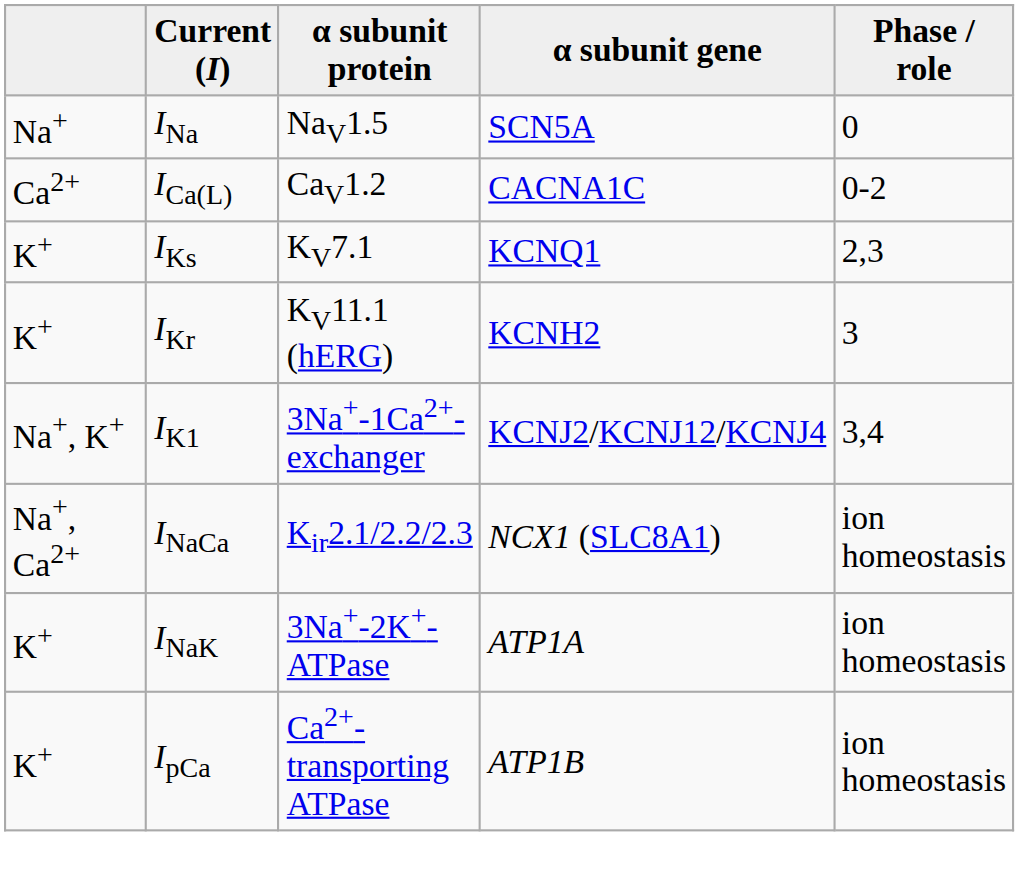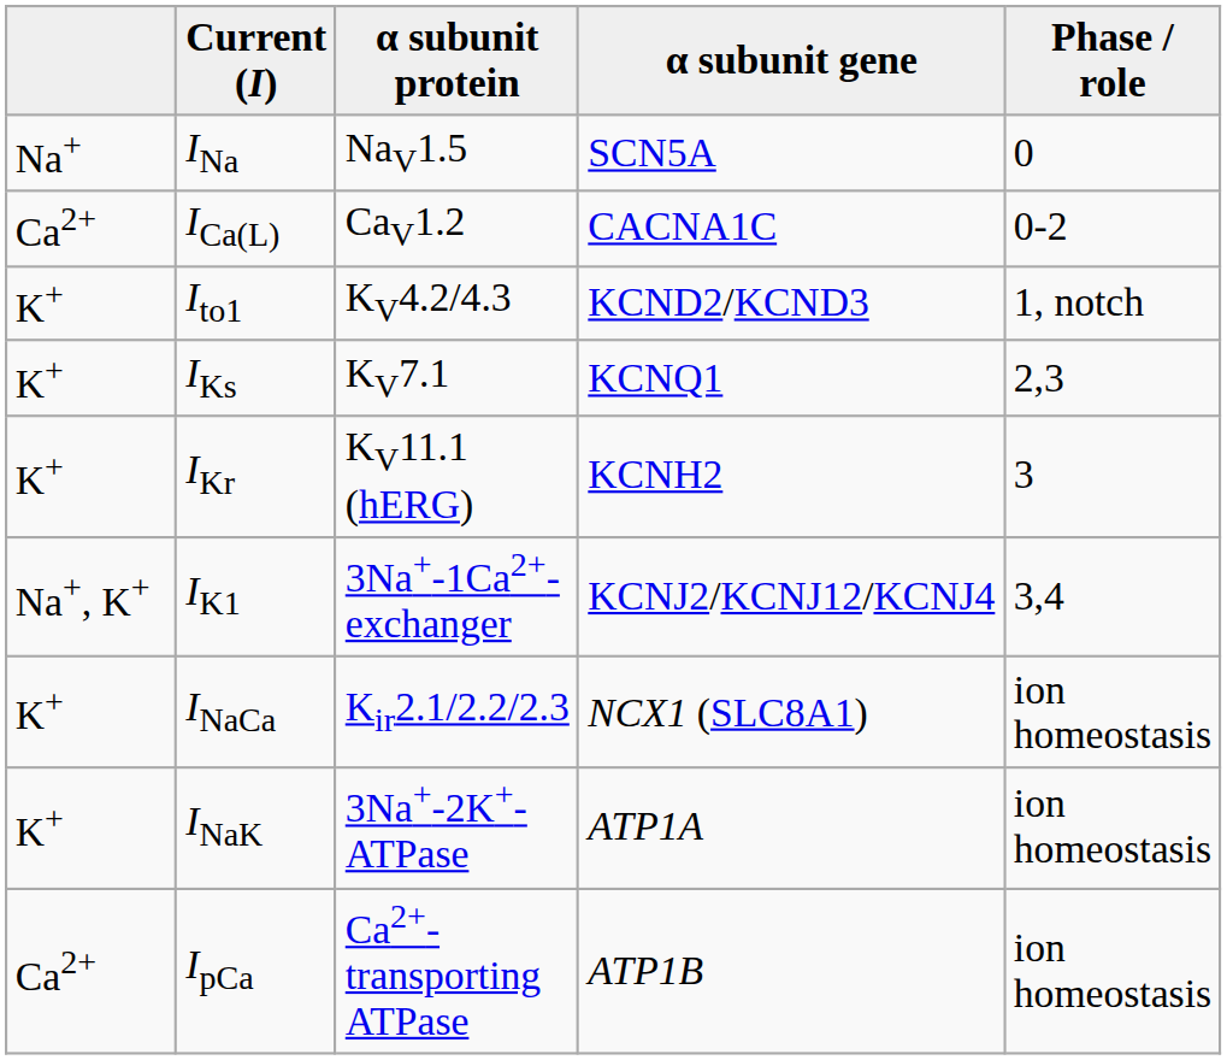 <table class="wikitable" align="center">
 <tr -->
 <th width="60" style="background:#efefef;"></th>
 <th width="30" style="background:#efefef;">Current (<em>I</em>)</th>
 <th width="50" style="background:#efefef;">α subunit protein</th>
 <th width="60" style="background:#efefef;">α subunit gene</th>
 <th width="50" style="background:#efefef;">Phase / role</th>
 </tr>
 <tr -->
 <td>Na<sup>+</sup></td>
 <td><em>I</em><sub>Na</sub></td>
 <td>Na<sub>V</sub>1.5</td>
 <td><a href='#'>SCN5A</a></td>
 <td>0</td>
 </tr>
 <tr -->
 <td>Ca<sup>2+</sup></td>
 <td><em>I</em><sub>Ca(L)</sub></td>
 <td>Ca<sub>V</sub>1.2</td>
 <td><a href='#'>CACNA1C</a></td>
 <td>0-2</td>
 </tr>
 <tr -->
 <td>K<sup>+</sup></td>
+<td><em>I</em><sub>to1</sub></td>
+<td>K<sub>V</sub>4.2/4.3</td>
+<td><a href='#'>KCND2</a>/<a href='#'>KCND3</a></td>
+<td>1, notch</td>
+</tr>
+<tr -->
+<td>K<sup>+</sup></td>
 <td><em>I</em><sub>Ks</sub></td>
 <td>K<sub>V</sub>7.1</td>
 <td><a href='#'>KCNQ1</a></td>
 <td>2,3</td>
 </tr>
 <tr ---->
 <td>K<sup>+</sup></td>
 <td><em>I</em><sub>Kr</sub></td>
 <td>K<sub>V</sub>11.1 (<a href='#'>hERG</a>)</td>
 <td><a href='#'>KCNH2</a></td>
 <td>3</td>
 </tr>
 <tr -->
 <td>Na<sup>+</sup>, K<sup>+</sup></td>
 <td><em>I</em><sub>K1</sub></td>
 <td><a href='#'>3Na<sup>+</sup>-1Ca<sup>2+</sup>-exchanger</a></td>
 <td><a href='#'>KCNJ2</a>/<a href='#'>KCNJ12</a>/<a href='#'>KCNJ4</a></td>
 <td>3,4</td>
 </tr>
 <tr -->
-<td>Na<sup>+</sup>, Ca<sup>2+</sup></td>
+<td>K<sup>+</sup></td>
 <td><em>I</em><sub>NaCa</sub></td>
 <td><a href='#'>K<sub>ir</sub>2.1/2.2/2.3</a></td>
 <td><em>NCX1</em> (<a href='#'>SLC8A1</a>)</td>
 <td>ion homeostasis</td>
 </tr>
 <tr -->
 <td>K<sup>+</sup></td>
 <td><em>I</em><sub>NaK</sub></td>
 <td><a href='#'>3Na<sup>+</sup>-2K<sup>+</sup>-ATPase</a></td>
 <td><em>ATP1A</em></td>
 <td>ion homeostasis</td>
 </tr>
 <tr -->
-<td>K<sup>+</sup></td>
+<td>Ca<sup>2+</sup></td>
 <td><em>I</em><sub>pCa</sub></td>
 <td><a href='#'>Ca<sup>2+</sup>-transporting ATPase</a></td>
 <td><em>ATP1B</em></td>
 <td>ion homeostasis</td>
 </tr>
 </table>
